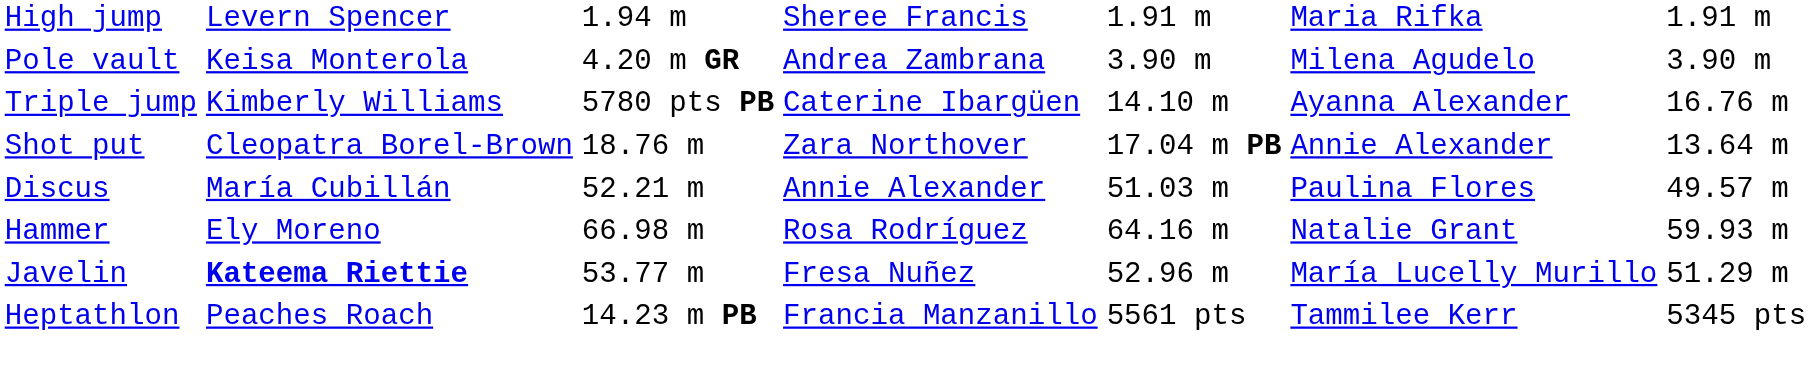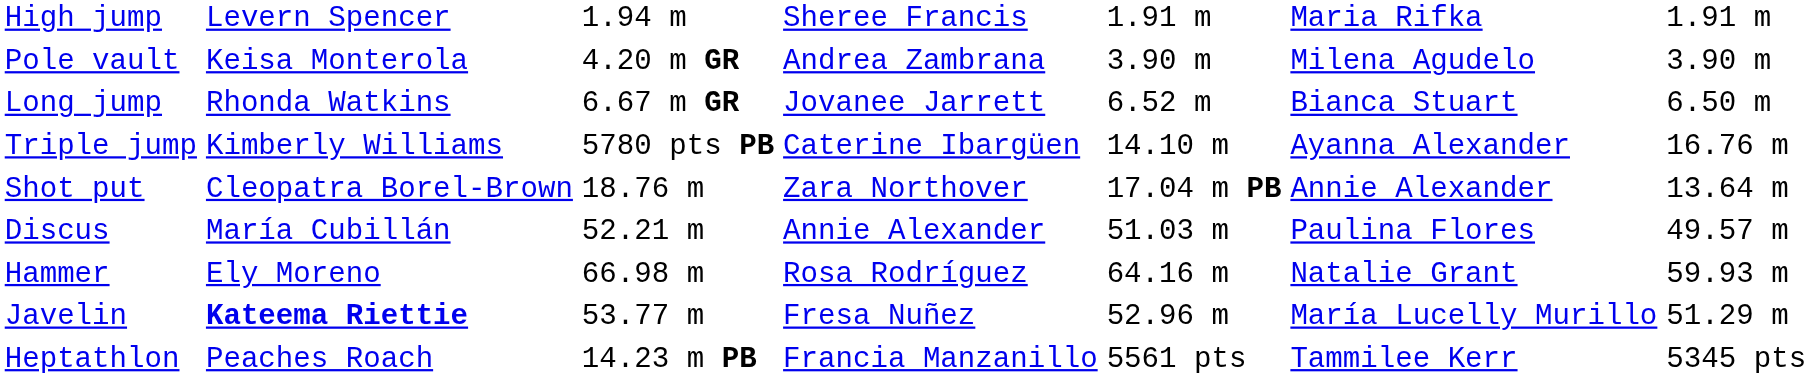 <table>
 <tr>
 <td><a href='#'>High jump</a></td>
 <td><a href='#'>Levern Spencer</a><br></td>
 <td>1.94 m</td>
 <td><a href='#'>Sheree Francis</a><br></td>
 <td>1.91 m</td>
 <td><a href='#'>Maria Rifka</a><br></td>
 <td>1.91 m</td>
 </tr>
 <tr>
 <td><a href='#'>Pole vault</a></td>
 <td><a href='#'>Keisa Monterola</a><br></td>
 <td>4.20 m <strong>GR</strong></td>
 <td><a href='#'>Andrea Zambrana</a><br></td>
 <td>3.90 m</td>
 <td><a href='#'>Milena Agudelo</a><br></td>
 <td>3.90 m</td>
+</tr>
+<tr>
+<td><a href='#'>Long jump</a></td>
+<td><a href='#'>Rhonda Watkins</a><br></td>
+<td>6.67 m <strong>GR</strong></td>
+<td><a href='#'>Jovanee Jarrett</a><br></td>
+<td>6.52 m</td>
+<td><a href='#'>Bianca Stuart</a><br></td>
+<td>6.50 m</td>
 </tr>
 <tr>
 <td><a href='#'>Triple jump</a></td>
 <td><a href='#'>Kimberly Williams</a><br></td>
 <td>5780 pts <strong>PB</strong></td>
 <td><a href='#'>Caterine Ibargüen</a><br></td>
 <td>14.10 m</td>
 <td><a href='#'>Ayanna Alexander</a><br></td>
 <td>16.76 m</td>
 </tr>
 <tr>
 <td><a href='#'>Shot put</a></td>
 <td><a href='#'>Cleopatra Borel-Brown</a><br></td>
 <td>18.76 m</td>
 <td><a href='#'>Zara Northover</a><br></td>
 <td>17.04 m <strong>PB</strong></td>
 <td><a href='#'>Annie Alexander</a><br></td>
 <td>13.64 m</td>
 </tr>
 <tr>
 <td><a href='#'>Discus</a></td>
 <td><a href='#'>María Cubillán</a><br></td>
 <td>52.21 m</td>
 <td><a href='#'>Annie Alexander</a><br></td>
 <td>51.03 m</td>
 <td><a href='#'>Paulina Flores</a><br></td>
 <td>49.57 m</td>
 </tr>
 <tr>
 <td><a href='#'>Hammer</a></td>
 <td><a href='#'>Ely Moreno</a><br></td>
 <td>66.98 m</td>
 <td><a href='#'>Rosa Rodríguez</a><br></td>
 <td>64.16 m</td>
 <td><a href='#'>Natalie Grant</a><br></td>
 <td>59.93 m</td>
 </tr>
 <tr>
 <td><a href='#'>Javelin</a></td>
 <td><strong><a href='#'>Kateema Riettie</a><br></strong></td>
 <td>53.77 m</td>
 <td><a href='#'>Fresa Nuñez</a><br></td>
 <td>52.96 m</td>
 <td><a href='#'>María Lucelly Murillo</a><br></td>
 <td>51.29 m</td>
 </tr>
 <tr>
 <td><a href='#'>Heptathlon</a></td>
 <td><a href='#'>Peaches Roach</a><br></td>
 <td>14.23 m <strong>PB</strong></td>
 <td><a href='#'>Francia Manzanillo</a><br></td>
 <td>5561 pts</td>
 <td><a href='#'>Tammilee Kerr</a><br></td>
 <td>5345 pts</td>
 </tr>
 </table>
